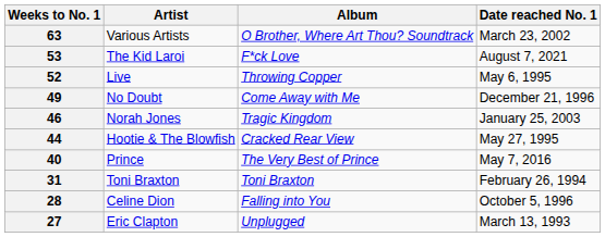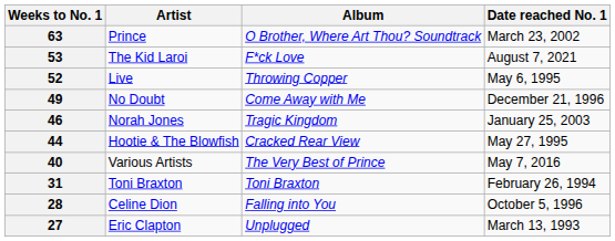 <table class="wikitable">
 <tr>
 <th scope="col">Weeks to No. 1</th>
 <th scope="col">Artist</th>
 <th scope="col">Album</th>
 <th scope="col">Date reached No. 1</th>
 </tr>
 <tr>
 <th scope="row">63</th>
-<td>Various Artists</td>
+<td><a href='#'>Prince</a></td>
 <td><em><a href='#'>O Brother, Where Art Thou? Soundtrack</a></em></td>
 <td>March 23, 2002</td>
 </tr>
 <tr>
 <th scope="row">53</th>
 <td><a href='#'>The Kid Laroi</a></td>
 <td><em><a href='#'>F*ck Love</a></em></td>
 <td>August 7, 2021</td>
 </tr>
 <tr>
 <th scope="row">52</th>
 <td><a href='#'>Live</a></td>
 <td><em><a href='#'>Throwing Copper</a></em></td>
 <td>May 6, 1995</td>
 </tr>
 <tr>
 <th scope="row">49</th>
 <td><a href='#'>No Doubt</a></td>
 <td><em><a href='#'>Come Away with Me</a></em></td>
 <td>December 21, 1996</td>
 </tr>
 <tr>
 <th scope="row">46</th>
 <td><a href='#'>Norah Jones</a></td>
 <td><em><a href='#'>Tragic Kingdom</a></em></td>
 <td>January 25, 2003</td>
 </tr>
 <tr>
 <th scope="row">44</th>
 <td><a href='#'>Hootie & The Blowfish</a></td>
 <td><em><a href='#'>Cracked Rear View</a></em></td>
 <td>May 27, 1995</td>
 </tr>
 <tr>
 <th scope="row">40</th>
-<td><a href='#'>Prince</a></td>
+<td>Various Artists</td>
 <td><em><a href='#'>The Very Best of Prince</a></em></td>
 <td>May 7, 2016</td>
 </tr>
 <tr>
 <th scope="row">31</th>
 <td><a href='#'>Toni Braxton</a></td>
 <td><em><a href='#'>Toni Braxton</a></em></td>
 <td>February 26, 1994</td>
 </tr>
 <tr>
 <th scope="row">28</th>
 <td><a href='#'>Celine Dion</a></td>
 <td><em><a href='#'>Falling into You</a></em></td>
 <td>October 5, 1996</td>
 </tr>
 <tr>
 <th scope="row">27</th>
 <td><a href='#'>Eric Clapton</a></td>
 <td><em><a href='#'>Unplugged</a></em></td>
 <td>March 13, 1993</td>
 </tr>
 </table>
